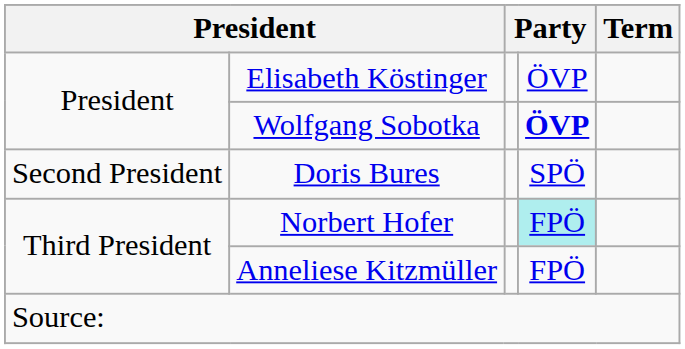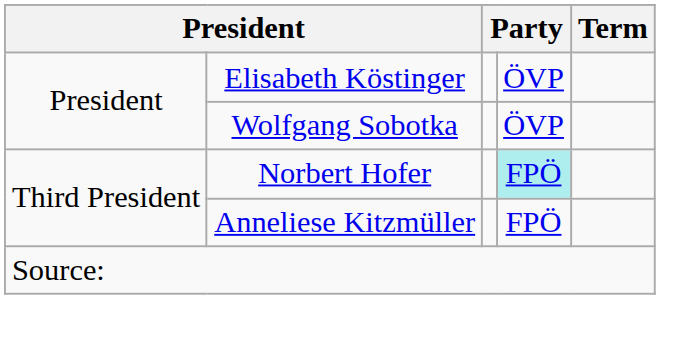 <table class=wikitable style="text-align:center">
 <tr>
 <th colspan=2>President</th>
 <th colspan=2>Party</th>
 <th>Term</th>
 </tr>
 <tr>
 <td rowspan=2>President</td>
 <td><a href='#'>Elisabeth Köstinger</a></td>
 <td bgcolor=></td>
 <td><a href='#'>ÖVP</a></td>
 <td></td>
 </tr>
 <tr>
 <td><a href='#'>Wolfgang Sobotka</a></td>
 <td bgcolor=></td>
-<td><strong><a href='#'>ÖVP</a></strong></td>
-<td></td>
-</tr>
-<tr>
-<td>Second President</td>
-<td><a href='#'>Doris Bures</a></td>
-<td bgcolor=></td>
-<td><a href='#'>SPÖ</a></td>
+<td><a href='#'>ÖVP</a></td>
 <td></td>
 </tr>
 <tr>
 <td rowspan=2>Third President</td>
 <td><a href='#'>Norbert Hofer</a></td>
 <td bgcolor=></td>
 <td style="background: paleturquoise;"><a href='#'>FPÖ</a></td>
 <td></td>
 </tr>
 <tr>
 <td><a href='#'>Anneliese Kitzmüller</a></td>
 <td bgcolor=></td>
 <td><a href='#'>FPÖ</a></td>
 <td></td>
 </tr>
 <tr>
 <td align=left colspan=5>Source: </td>
 </tr>
 </table>
